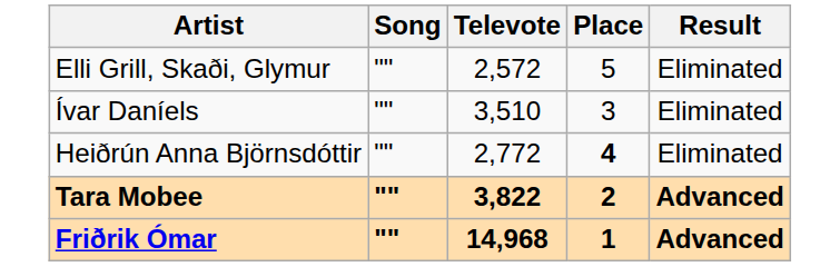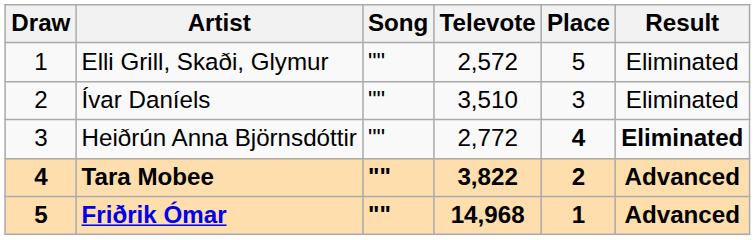 <table class="sortable wikitable" style="margin: 1em auto 1em auto; text-align:center">
 <tr>
+<th>Draw</th>
 <th>Artist</th>
 <th>Song</th>
 <th>Televote</th>
 <th>Place</th>
 <th>Result</th>
 </tr>
 <tr>
+<td>1</td>
 <td align="left">Elli Grill, Skaði, Glymur</td>
 <td align="left">""</td>
 <td>2,572</td>
 <td>5</td>
 <td>Eliminated</td>
 </tr>
 <tr>
+<td>2</td>
 <td align="left">Ívar Daníels</td>
 <td align="left">""</td>
 <td>3,510</td>
 <td>3</td>
 <td>Eliminated</td>
 </tr>
 <tr>
+<td>3</td>
 <td align="left">Heiðrún Anna Björnsdóttir</td>
 <td align="left">""</td>
 <td>2,772</td>
 <td><strong>4</strong></td>
-<td>Eliminated</td>
+<td><strong>Eliminated</strong></td>
 </tr>
 <tr style="font-weight:bold; background:navajowhite;">
+<td>4</td>
 <td align="left">Tara Mobee</td>
 <td align="left">""</td>
 <td>3,822</td>
 <td>2</td>
 <td>Advanced</td>
 </tr>
 <tr style="font-weight:bold; background:navajowhite;">
+<td>5</td>
 <td align="left"><a href='#'>Friðrik Ómar</a></td>
 <td align="left">""</td>
 <td>14,968</td>
 <td>1</td>
 <td>Advanced</td>
 </tr>
 </table>
